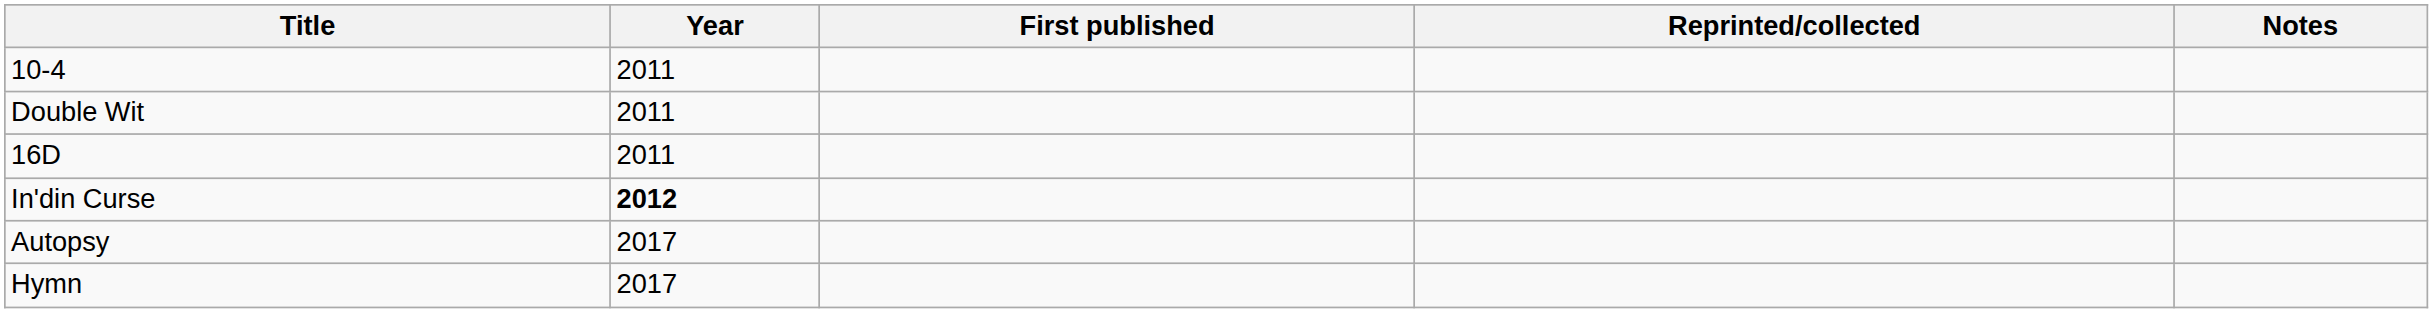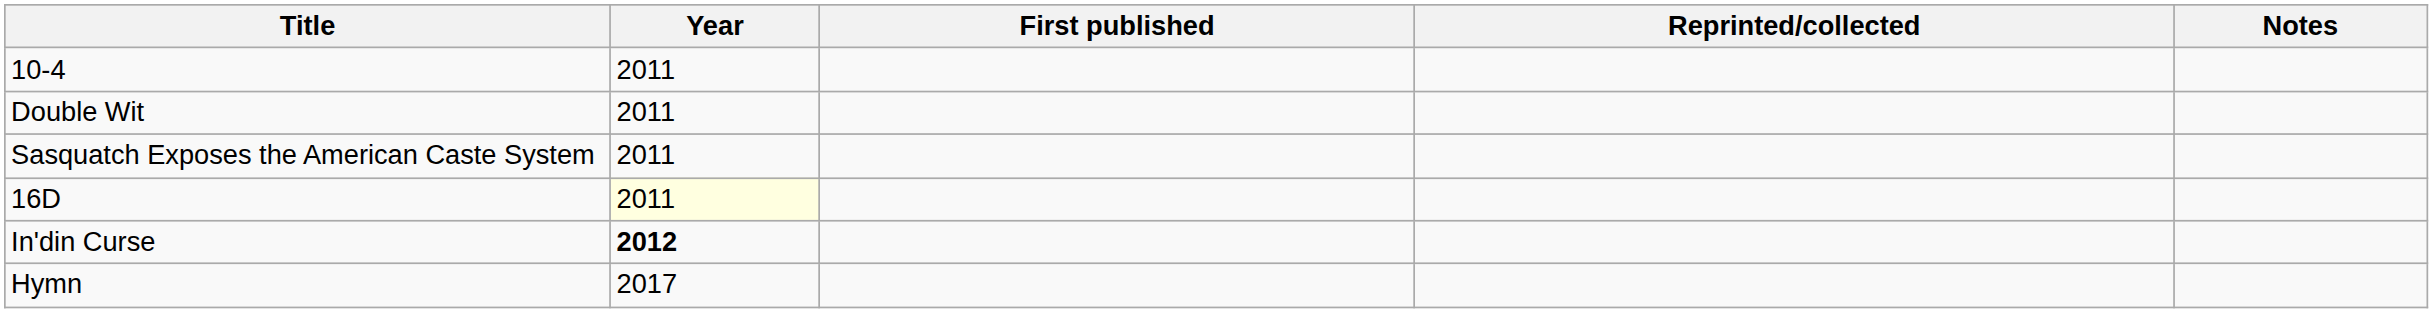 <table class='wikitable sortable' width='90%'>
 <tr>
 <th width=25%>Title</th>
 <th>Year</th>
 <th>First published</th>
 <th>Reprinted/collected</th>
 <th>Notes</th>
 </tr>
 <tr>
 <td>10-4</td>
 <td>2011</td>
 <td></td>
 <td></td>
 <td></td>
 </tr>
 <tr>
 <td>Double Wit</td>
 <td>2011</td>
 <td></td>
 <td></td>
 <td></td>
 </tr>
 <tr>
+<td>Sasquatch Exposes the American Caste System</td>
+<td>2011</td>
+<td></td>
+<td></td>
+<td></td>
+</tr>
+<tr>
 <td>16D</td>
-<td>2011</td>
+<td style="background: lightyellow;">2011</td>
 <td></td>
 <td></td>
 <td></td>
 </tr>
 <tr>
 <td>In'din Curse</td>
 <td><strong>2012</strong></td>
 <td></td>
 <td></td>
 <td></td>
 </tr>
 <tr>
-<td>Autopsy</td>
-<td>2017</td>
-<td></td>
-<td></td>
-<td></td>
-</tr>
-<tr>
 <td>Hymn</td>
 <td>2017</td>
 <td></td>
 <td></td>
 <td></td>
 </tr>
 </table>
